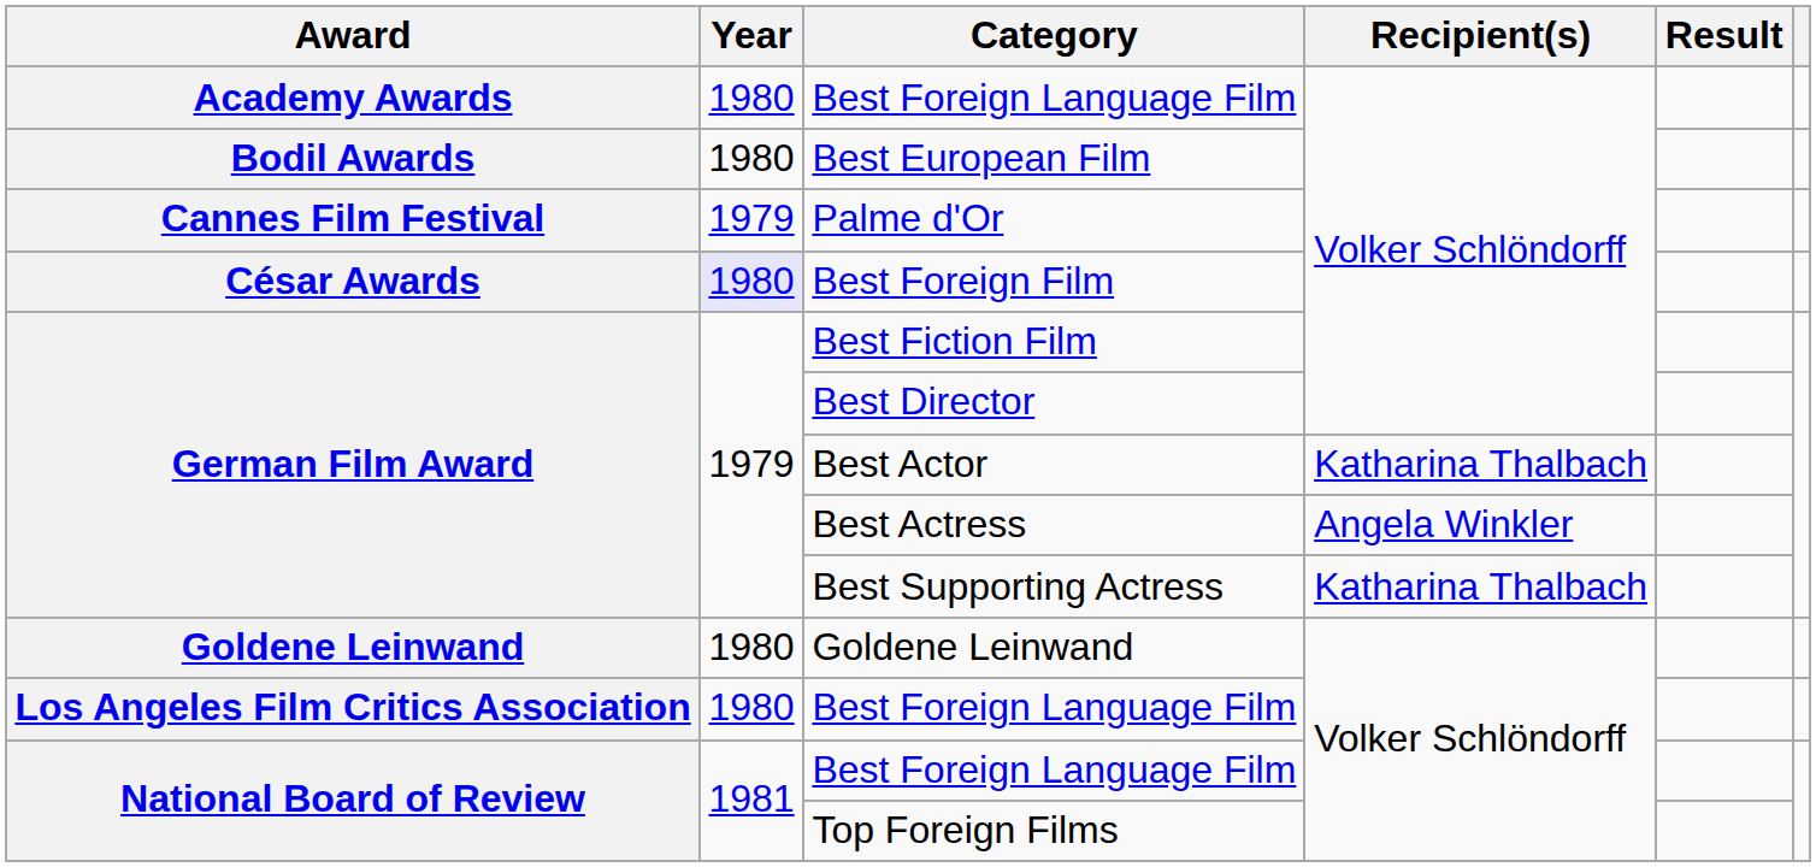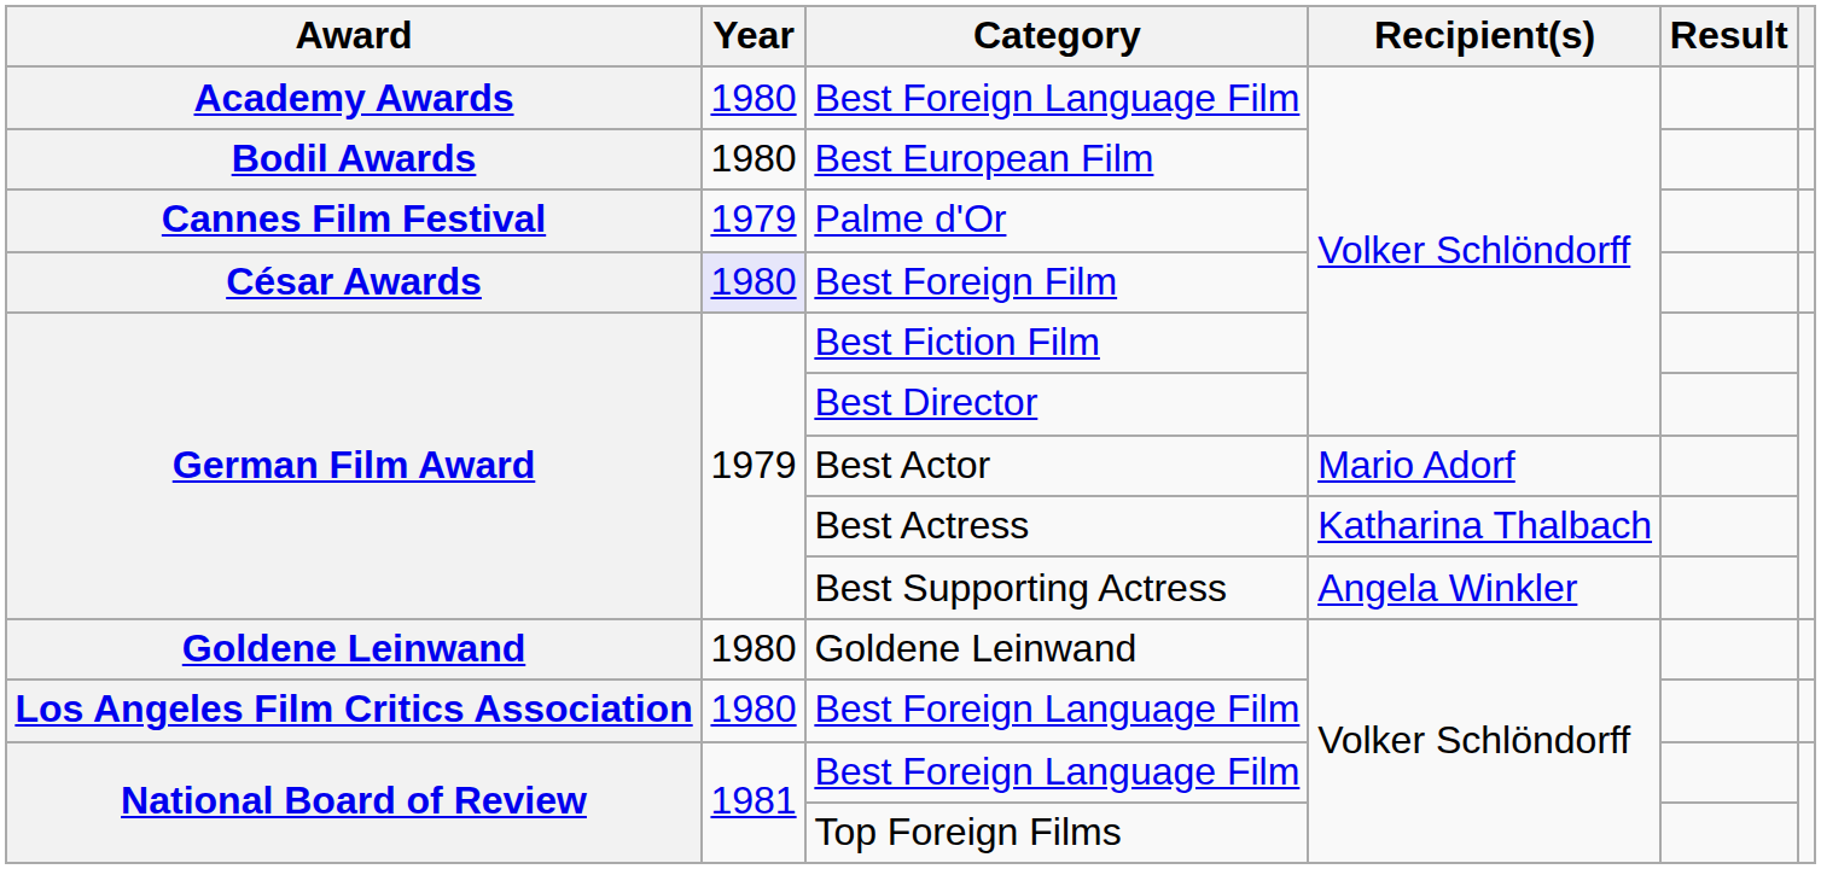 <table class="wikitable plainrowheaders sortable">
 <tr>
 <th scope=col>Award</th>
 <th scope=col>Year</th>
 <th scope=col>Category</th>
 <th scope=col>Recipient(s)</th>
 <th scope=col>Result</th>
 <th scope=col class=unsortable></th>
 </tr>
 <tr>
 <th scope=row><a href='#'>Academy Awards</a></th>
 <td rowspan=1><a href='#'>1980</a></td>
 <td><a href='#'>Best Foreign Language Film</a></td>
 <td rowspan=6><a href='#'>Volker Schlöndorff</a></td>
 <td></td>
 <td rowspan=1></td>
 </tr>
 <tr>
 <th scope=row><a href='#'>Bodil Awards</a></th>
 <td rowspan=1>1980</td>
 <td><a href='#'>Best European Film</a></td>
 <td></td>
 <td rowspan=1></td>
 </tr>
 <tr>
 <th scope=row><a href='#'>Cannes Film Festival</a></th>
 <td rowspan=1><a href='#'>1979</a></td>
 <td><a href='#'>Palme d'Or</a></td>
 <td></td>
 <td rowspan=1></td>
 </tr>
 <tr>
 <th scope=row><a href='#'>César Awards</a></th>
 <td rowspan=1 style="background: lavender;"><a href='#'>1980</a></td>
 <td><a href='#'>Best Foreign Film</a></td>
 <td></td>
 <td rowspan=1></td>
 </tr>
 <tr>
 <th scope=row rowspan=5><a href='#'>German Film Award</a></th>
 <td rowspan=5>1979</td>
 <td><a href='#'>Best Fiction Film</a></td>
 <td></td>
 <td rowspan=5></td>
 </tr>
 <tr>
 <td><a href='#'>Best Director</a></td>
 <td></td>
 </tr>
 <tr>
 <td>Best Actor</td>
+<td><a href='#'>Mario Adorf</a></td>
+<td></td>
+</tr>
+<tr>
+<td>Best Actress</td>
 <td><a href='#'>Katharina Thalbach</a></td>
 <td></td>
 </tr>
 <tr>
-<td>Best Actress</td>
+<td>Best Supporting Actress</td>
 <td><a href='#'>Angela Winkler</a></td>
-<td></td>
-</tr>
-<tr>
-<td>Best Supporting Actress</td>
-<td><a href='#'>Katharina Thalbach</a></td>
 <td></td>
 </tr>
 <tr>
 <th scope=row><a href='#'>Goldene Leinwand</a></th>
 <td rowspan=1>1980</td>
 <td>Goldene Leinwand</td>
 <td rowspan=4>Volker Schlöndorff</td>
 <td></td>
 <td rowspan=1></td>
 </tr>
 <tr>
 <th scope=row><a href='#'>Los Angeles Film Critics Association</a></th>
 <td rowspan=1><a href='#'>1980</a></td>
 <td><a href='#'>Best Foreign Language Film</a></td>
 <td></td>
 <td rowspan=1></td>
 </tr>
 <tr>
 <th scope=row rowspan=2><a href='#'>National Board of Review</a></th>
 <td rowspan=2><a href='#'>1981</a></td>
 <td><a href='#'>Best Foreign Language Film</a></td>
 <td></td>
 <td rowspan=2></td>
 </tr>
 <tr>
 <td>Top Foreign Films</td>
 <td></td>
 </tr>
 <tr>
 </tr>
 </table>
